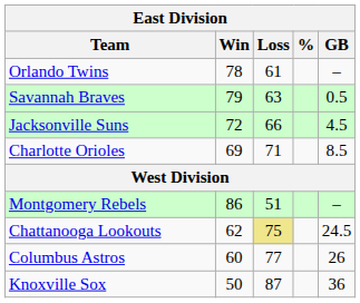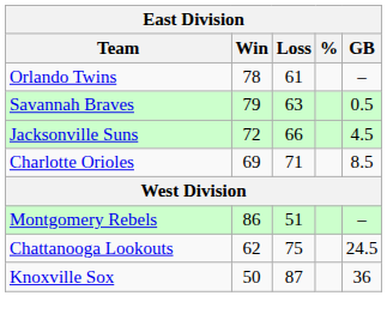 <table class="wikitable">
 <tr>
 <th colspan="5">East Division</th>
 </tr>
 <tr>
 <th width="60%">Team</th>
 <th>Win</th>
 <th>Loss</th>
 <th>%</th>
 <th>GB</th>
 </tr>
 <tr align=center>
 <td align=left><a href='#'>Orlando Twins</a></td>
 <td>78</td>
 <td>61</td>
 <td></td>
 <td>–</td>
 </tr>
 <tr align=center bgcolor=ccffcc>
 <td align=left><a href='#'>Savannah Braves</a></td>
 <td>79</td>
 <td>63</td>
 <td></td>
 <td>0.5</td>
 </tr>
 <tr align=center bgcolor=ccffcc>
 <td align=left><a href='#'>Jacksonville Suns</a></td>
 <td>72</td>
 <td>66</td>
 <td></td>
 <td>4.5</td>
 </tr>
 <tr align=center>
 <td align=left><a href='#'>Charlotte Orioles</a></td>
 <td>69</td>
 <td>71</td>
 <td></td>
 <td>8.5</td>
 </tr>
 <tr>
 <th colspan="5">West Division</th>
 </tr>
 <tr align=center bgcolor=ccffcc>
 <td align=left><a href='#'>Montgomery Rebels</a></td>
 <td>86</td>
 <td>51</td>
 <td></td>
 <td>–</td>
 </tr>
 <tr align=center>
 <td align=left><a href='#'>Chattanooga Lookouts</a></td>
 <td>62</td>
-<td style="background: khaki;">75</td>
+<td>75</td>
 <td></td>
 <td>24.5</td>
-</tr>
-<tr align=center>
-<td align=left><a href='#'>Columbus Astros</a></td>
-<td>60</td>
-<td>77</td>
-<td></td>
-<td>26</td>
 </tr>
 <tr align=center>
 <td align=left><a href='#'>Knoxville Sox</a></td>
 <td>50</td>
 <td>87</td>
 <td></td>
 <td>36</td>
 </tr>
 </table>
